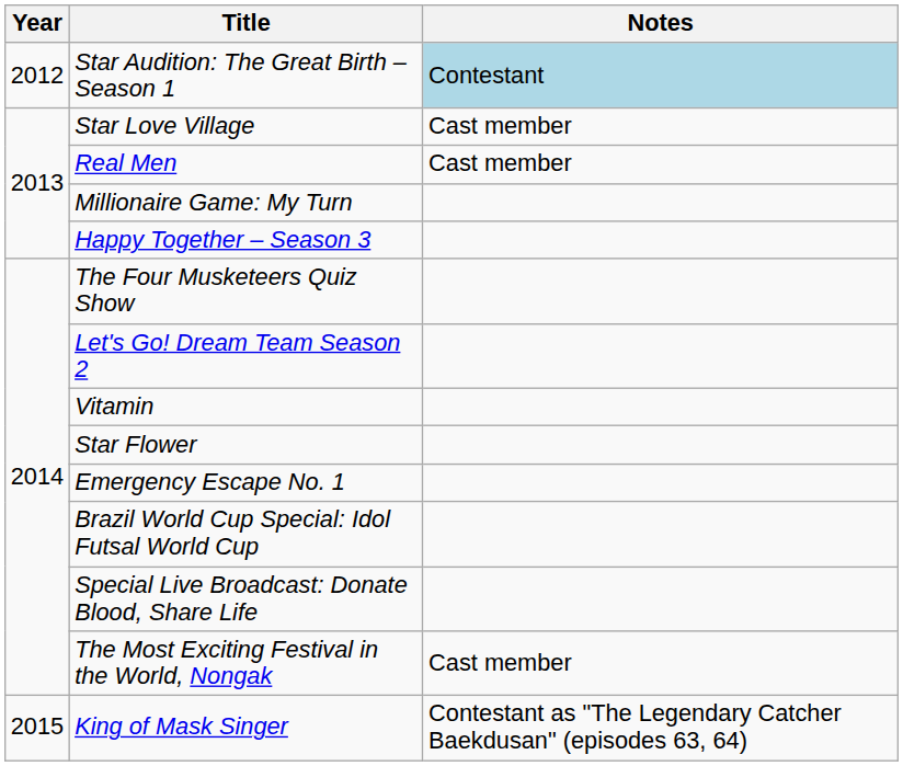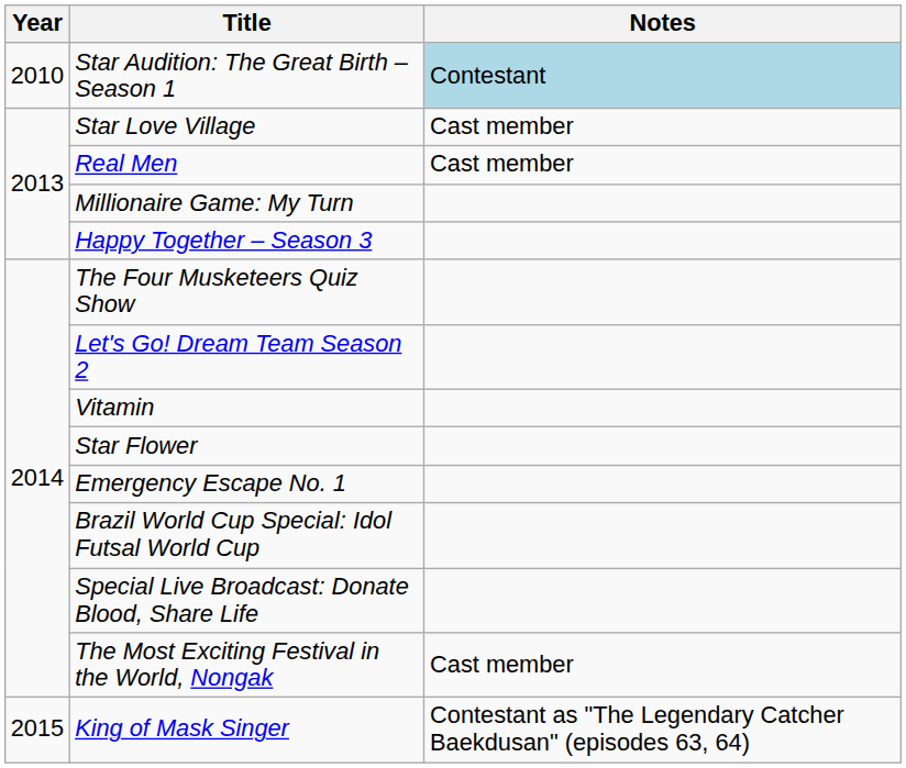 <table class="wikitable" style="width:600px">
 <tr>
 <th width=10>Year</th>
 <th>Title</th>
 <th>Notes</th>
 </tr>
 <tr>
-<td>2012</td>
+<td>2010</td>
 <td><em>Star Audition: The Great Birth – Season 1</em></td>
 <td style="background: lightblue;">Contestant</td>
 </tr>
 <tr>
 <td rowspan=4>2013</td>
 <td><em>Star Love Village</em></td>
 <td>Cast member</td>
 </tr>
 <tr>
 <td><em><a href='#'>Real Men</a></em></td>
 <td>Cast member</td>
 </tr>
 <tr>
 <td><em>Millionaire Game: My Turn</em></td>
 <td></td>
 </tr>
 <tr>
 <td><em><a href='#'>Happy Together – Season 3</a></em></td>
 <td></td>
 </tr>
 <tr>
 <td rowspan=8>2014</td>
 <td><em>The Four Musketeers Quiz Show</em></td>
 <td></td>
 </tr>
 <tr>
 <td><em><a href='#'>Let's Go! Dream Team Season 2</a></em></td>
 <td></td>
 </tr>
 <tr>
 <td><em>Vitamin</em></td>
 <td></td>
 </tr>
 <tr>
 <td><em>Star Flower</em></td>
 <td></td>
 </tr>
 <tr>
 <td><em>Emergency Escape No. 1</em></td>
 <td></td>
 </tr>
 <tr>
 <td><em>Brazil World Cup Special: Idol Futsal World Cup</em></td>
 <td></td>
 </tr>
 <tr>
 <td><em>Special Live Broadcast: Donate Blood, Share Life</em></td>
 <td></td>
 </tr>
 <tr>
 <td><em>The Most Exciting Festival in the World, <a href='#'>Nongak</a></em></td>
 <td>Cast member</td>
 </tr>
 <tr>
 <td>2015</td>
 <td><em><a href='#'>King of Mask Singer</a></em></td>
 <td>Contestant as "The Legendary Catcher Baekdusan" (episodes 63, 64)</td>
 </tr>
 </table>
